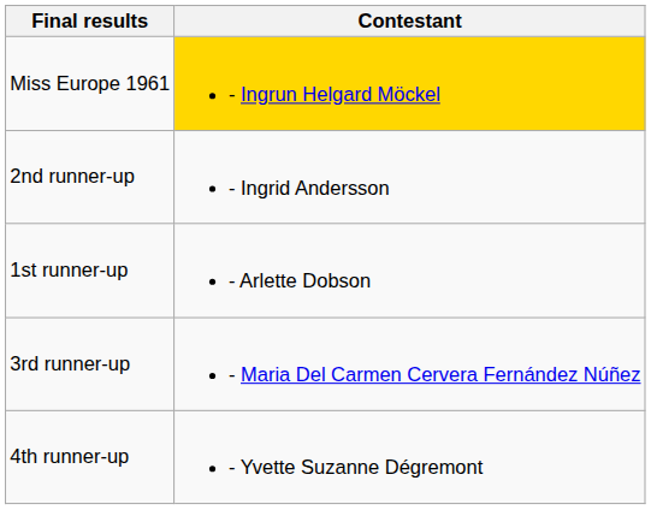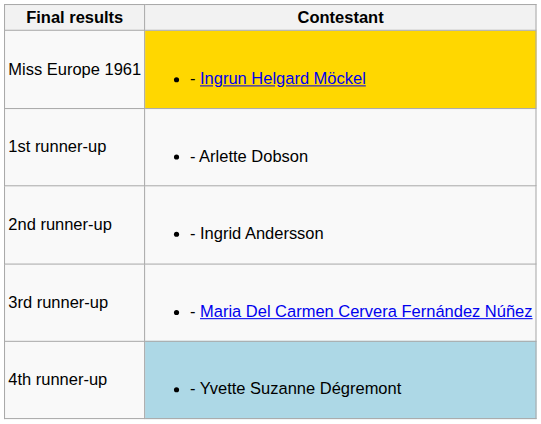 <table class="wikitable">
 <tr>
 <th>Final results</th>
 <th>Contestant</th>
 </tr>
 <tr>
 <td>Miss Europe 1961</td>
 <td style="background: gold;"><br><ul><li> - <a href='#'>Ingrun Helgard Möckel</a></li></ul></td>
 </tr>
 <tr>
+<td>1st runner-up</td>
+<td><br><ul><li> - Arlette Dobson</li></ul></td>
+</tr>
+<tr>
 <td>2nd runner-up</td>
 <td><br><ul><li> - Ingrid Andersson</li></ul></td>
-</tr>
-<tr>
-<td>1st runner-up</td>
-<td><br><ul><li> - Arlette Dobson</li></ul></td>
 </tr>
 <tr>
 <td>3rd runner-up</td>
 <td><br><ul><li> - <a href='#'>Maria Del Carmen Cervera Fernández Núñez</a></li></ul></td>
 </tr>
 <tr>
 <td>4th runner-up</td>
-<td><br><ul><li> - Yvette Suzanne Dégremont</li></ul></td>
+<td style="background: lightblue;"><br><ul><li> - Yvette Suzanne Dégremont</li></ul></td>
 </tr>
 </table>
